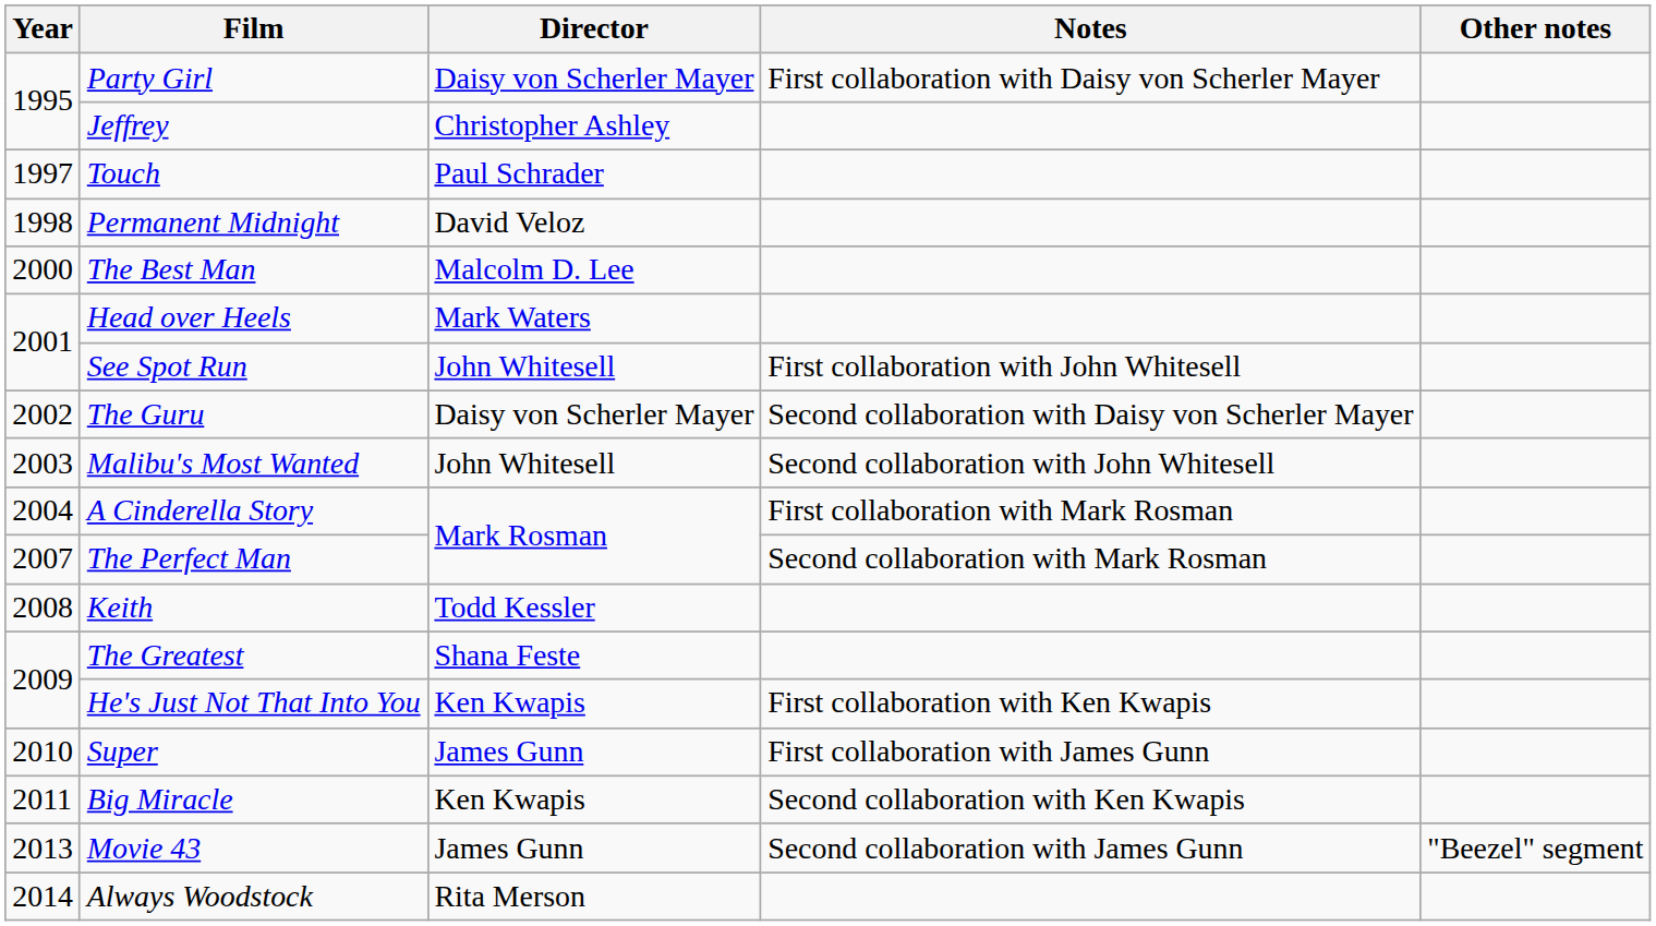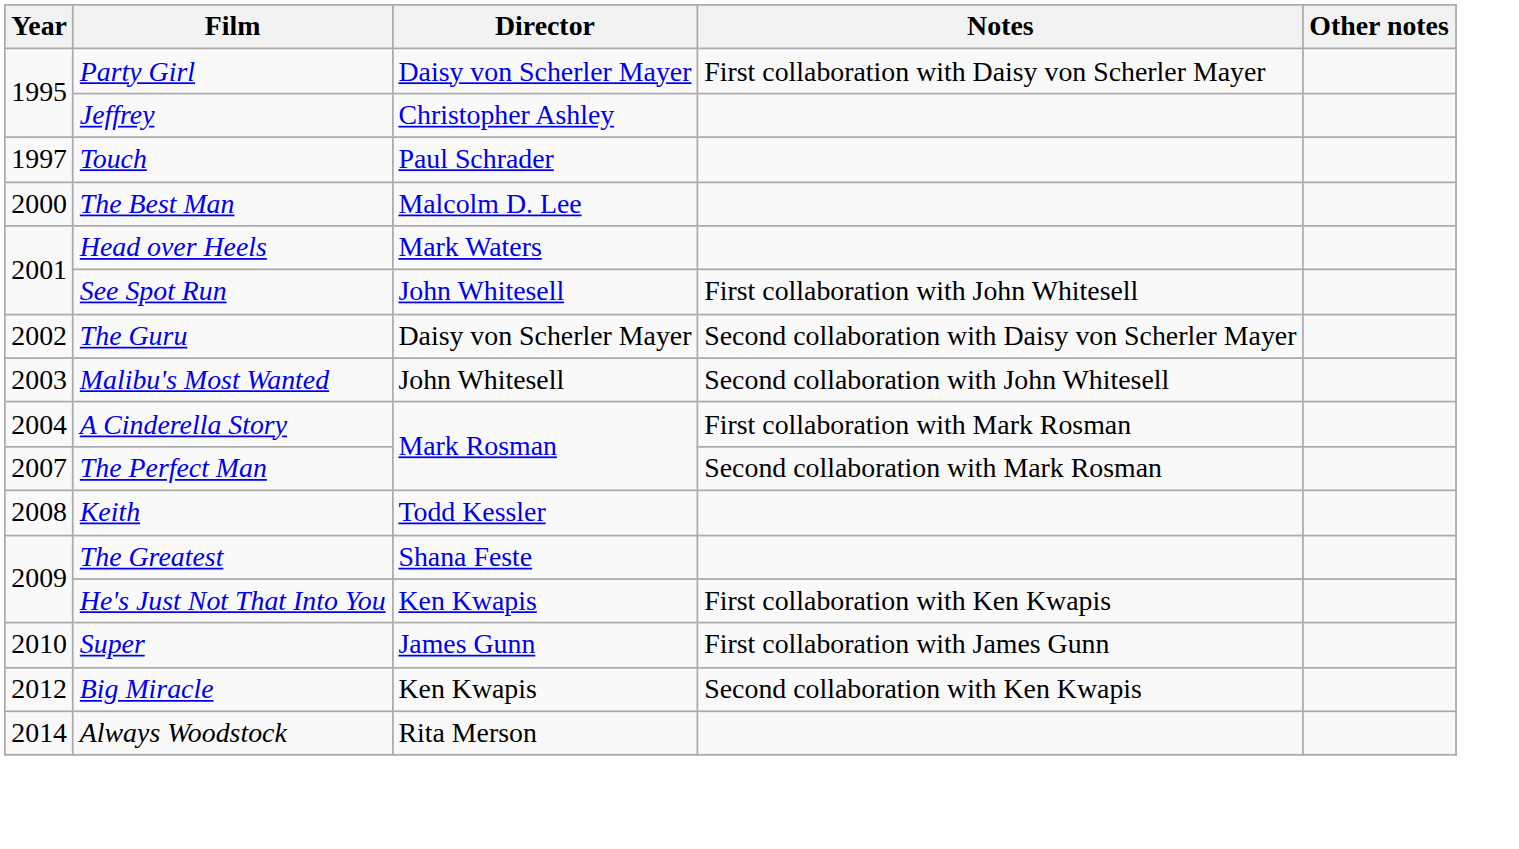 <table class="wikitable">
 <tr>
 <th>Year</th>
 <th>Film</th>
 <th>Director</th>
 <th>Notes</th>
 <th>Other notes</th>
 </tr>
 <tr>
 <td rowspan=2>1995</td>
 <td><em><a href='#'>Party Girl</a></em></td>
 <td><a href='#'>Daisy von Scherler Mayer</a></td>
 <td>First collaboration with Daisy von Scherler Mayer</td>
 <td></td>
 </tr>
 <tr>
 <td><em><a href='#'>Jeffrey</a></em></td>
 <td><a href='#'>Christopher Ashley</a></td>
 <td></td>
 <td></td>
 </tr>
 <tr>
 <td>1997</td>
 <td><em><a href='#'>Touch</a></em></td>
 <td><a href='#'>Paul Schrader</a></td>
-<td></td>
-<td></td>
-</tr>
-<tr>
-<td>1998</td>
-<td><em><a href='#'>Permanent Midnight</a></em></td>
-<td>David Veloz</td>
 <td></td>
 <td></td>
 </tr>
 <tr>
 <td>2000</td>
 <td><em><a href='#'>The Best Man</a></em></td>
 <td><a href='#'>Malcolm D. Lee</a></td>
 <td></td>
 <td></td>
 </tr>
 <tr>
 <td rowspan=2>2001</td>
 <td><em><a href='#'>Head over Heels</a></em></td>
 <td><a href='#'>Mark Waters</a></td>
 <td></td>
 <td></td>
 </tr>
 <tr>
 <td><em><a href='#'>See Spot Run</a></em></td>
 <td><a href='#'>John Whitesell</a></td>
 <td>First collaboration with John Whitesell</td>
 <td></td>
 </tr>
 <tr>
 <td>2002</td>
 <td><em><a href='#'>The Guru</a></em></td>
 <td>Daisy von Scherler Mayer</td>
 <td>Second collaboration with Daisy von Scherler Mayer</td>
 <td></td>
 </tr>
 <tr>
 <td>2003</td>
 <td><em><a href='#'>Malibu's Most Wanted</a></em></td>
 <td>John Whitesell</td>
 <td>Second collaboration with John Whitesell</td>
 <td></td>
 </tr>
 <tr>
 <td>2004</td>
 <td><em><a href='#'>A Cinderella Story</a></em></td>
 <td rowspan=2><a href='#'>Mark Rosman</a></td>
 <td>First collaboration with Mark Rosman</td>
 <td></td>
 </tr>
 <tr>
 <td>2007</td>
 <td><em><a href='#'>The Perfect Man</a></em></td>
 <td>Second collaboration with Mark Rosman</td>
 <td></td>
 </tr>
 <tr>
 <td>2008</td>
 <td><em><a href='#'>Keith</a></em></td>
 <td><a href='#'>Todd Kessler</a></td>
 <td></td>
 <td></td>
 </tr>
 <tr>
 <td rowspan=2>2009</td>
 <td><em><a href='#'>The Greatest</a></em></td>
 <td><a href='#'>Shana Feste</a></td>
 <td></td>
 <td></td>
 </tr>
 <tr>
 <td><em><a href='#'>He's Just Not That Into You</a></em></td>
 <td><a href='#'>Ken Kwapis</a></td>
 <td>First collaboration with Ken Kwapis</td>
 <td></td>
 </tr>
 <tr>
 <td>2010</td>
 <td><em><a href='#'>Super</a></em></td>
 <td><a href='#'>James Gunn</a></td>
 <td>First collaboration with James Gunn</td>
 <td></td>
 </tr>
 <tr>
-<td>2011</td>
+<td>2012</td>
 <td><em><a href='#'>Big Miracle</a></em></td>
 <td>Ken Kwapis</td>
 <td>Second collaboration with Ken Kwapis</td>
 <td></td>
-</tr>
-<tr>
-<td>2013</td>
-<td><em><a href='#'>Movie 43</a></em></td>
-<td>James Gunn</td>
-<td>Second collaboration with James Gunn</td>
-<td>"Beezel" segment</td>
 </tr>
 <tr>
 <td>2014</td>
 <td><em>Always Woodstock</em></td>
 <td>Rita Merson</td>
 <td></td>
 <td></td>
 </tr>
 </table>
